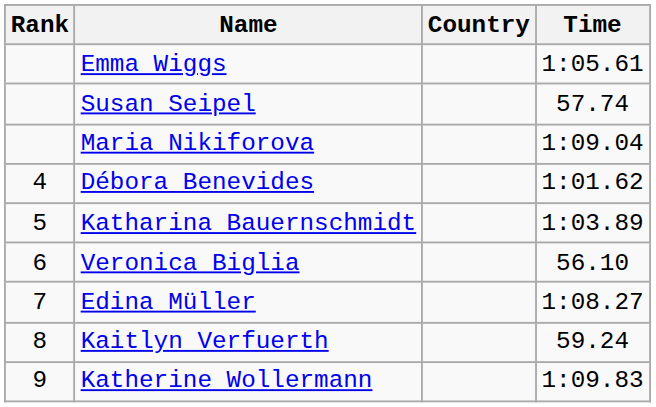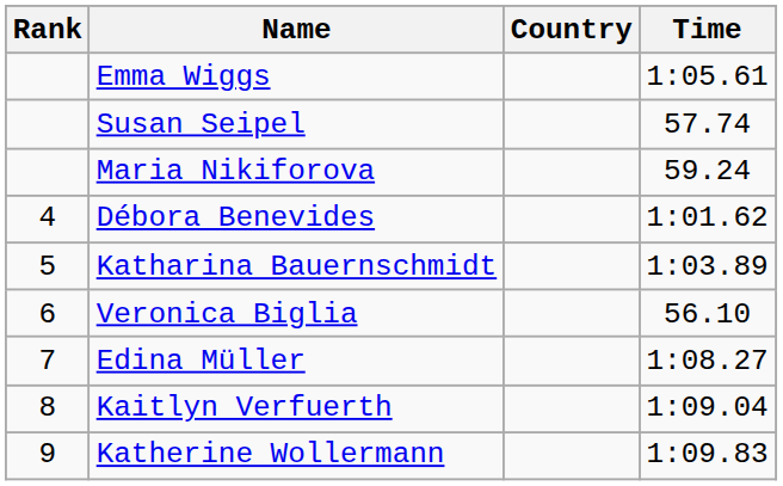 <table class="wikitable" style="text-align:center">
 <tr>
 <th>Rank</th>
 <th>Name</th>
 <th>Country</th>
 <th>Time</th>
 </tr>
 <tr>
 <td></td>
 <td align="left"><a href='#'>Emma Wiggs</a></td>
 <td align="left"></td>
 <td>1:05.61</td>
 </tr>
 <tr>
 <td></td>
 <td align="left"><a href='#'>Susan Seipel</a></td>
 <td align="left"></td>
 <td>57.74</td>
 </tr>
 <tr>
 <td></td>
 <td align="left"><a href='#'>Maria Nikiforova</a></td>
 <td align="left"></td>
-<td>1:09.04</td>
+<td>59.24</td>
 </tr>
 <tr>
 <td>4</td>
 <td align="left"><a href='#'>Débora Benevides</a></td>
 <td align="left"></td>
 <td>1:01.62</td>
 </tr>
 <tr>
 <td>5</td>
 <td align="left"><a href='#'>Katharina Bauernschmidt</a></td>
 <td align="left"></td>
 <td>1:03.89</td>
 </tr>
 <tr>
 <td>6</td>
 <td align="left"><a href='#'>Veronica Biglia</a></td>
 <td align="left"></td>
 <td>56.10</td>
 </tr>
 <tr>
 <td>7</td>
 <td align="left"><a href='#'>Edina Müller</a></td>
 <td align="left"></td>
 <td>1:08.27</td>
 </tr>
 <tr>
 <td>8</td>
 <td align="left"><a href='#'>Kaitlyn Verfuerth</a></td>
 <td align="left"></td>
-<td>59.24</td>
+<td>1:09.04</td>
 </tr>
 <tr>
 <td>9</td>
 <td align="left"><a href='#'>Katherine Wollermann</a></td>
 <td align="left"></td>
 <td>1:09.83</td>
 </tr>
 </table>
